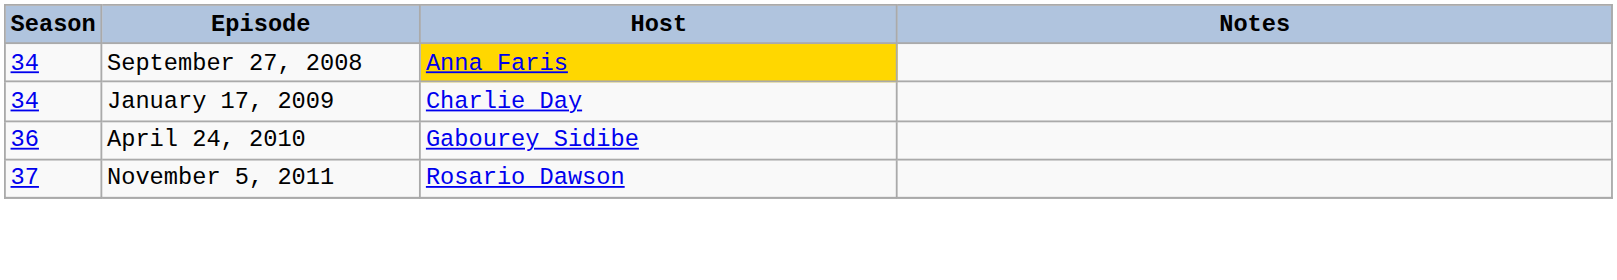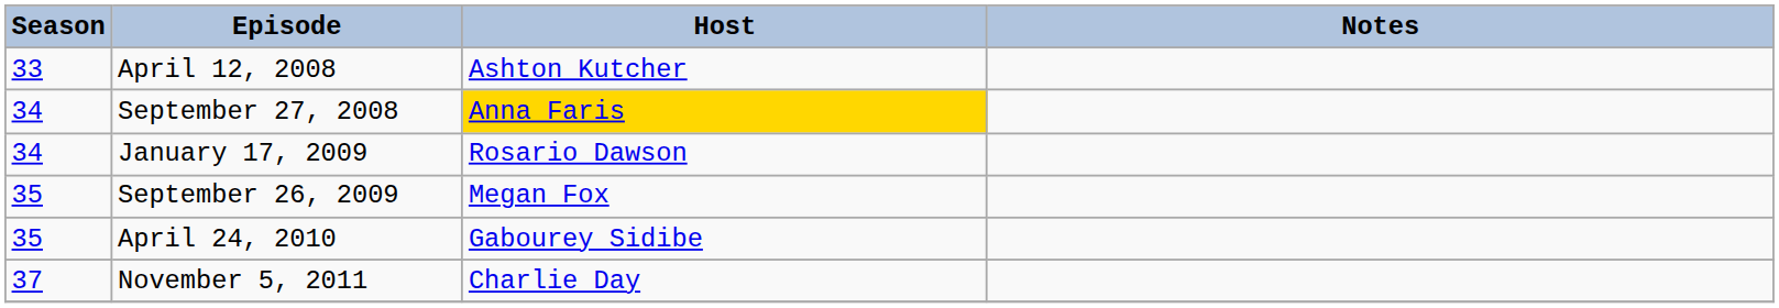 <table class="wikitable" style="width:100%;">
 <tr>
 <th style="background:#B0C4DE;" width="5%">Season</th>
 <th style="background:#B0C4DE;" width="20%">Episode</th>
 <th style="background:#B0C4DE;" width="30%">Host</th>
 <th style="background:#B0C4DE;" width="45%">Notes</th>
+</tr>
+<tr>
+<td><a href='#'>33</a></td>
+<td>April 12, 2008</td>
+<td><a href='#'>Ashton Kutcher</a></td>
+<td></td>
 </tr>
 <tr>
 <td><a href='#'>34</a></td>
 <td>September 27, 2008</td>
 <td style="background: gold;"><a href='#'>Anna Faris</a></td>
 <td></td>
 </tr>
 <tr>
 <td><a href='#'>34</a></td>
 <td>January 17, 2009</td>
-<td><a href='#'>Charlie Day</a></td>
+<td><a href='#'>Rosario Dawson</a></td>
 <td></td>
 </tr>
 <tr>
-<td><a href='#'>36</a></td>
+<td><a href='#'>35</a></td>
+<td>September 26, 2009</td>
+<td><a href='#'>Megan Fox</a></td>
+<td></td>
+</tr>
+<tr>
+<td><a href='#'>35</a></td>
 <td>April 24, 2010</td>
 <td><a href='#'>Gabourey Sidibe</a></td>
 <td></td>
 </tr>
 <tr>
 <td><a href='#'>37</a></td>
 <td>November 5, 2011</td>
-<td><a href='#'>Rosario Dawson</a></td>
+<td><a href='#'>Charlie Day</a></td>
 <td></td>
 </tr>
 <tr>
 </tr>
 </table>
